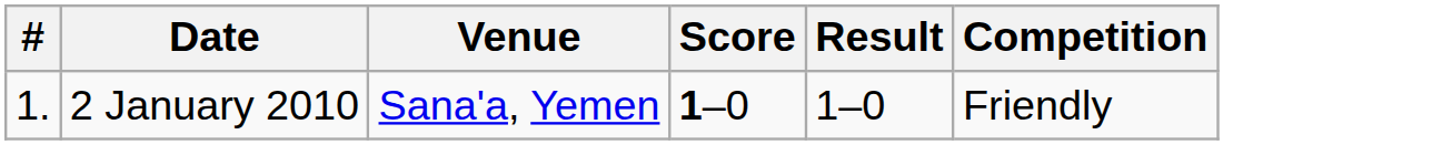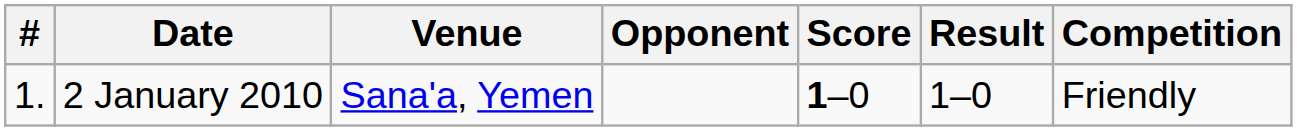 <table class="wikitable">
 <tr>
 <th>#</th>
 <th>Date</th>
 <th>Venue</th>
+<th>Opponent</th>
 <th>Score</th>
 <th>Result</th>
 <th>Competition</th>
 </tr>
 <tr>
 <td>1.</td>
 <td>2 January 2010</td>
 <td><a href='#'>Sana'a</a>, <a href='#'>Yemen</a></td>
+<td></td>
 <td><strong>1</strong>–0</td>
 <td>1–0</td>
 <td>Friendly</td>
 </tr>
 </table>
